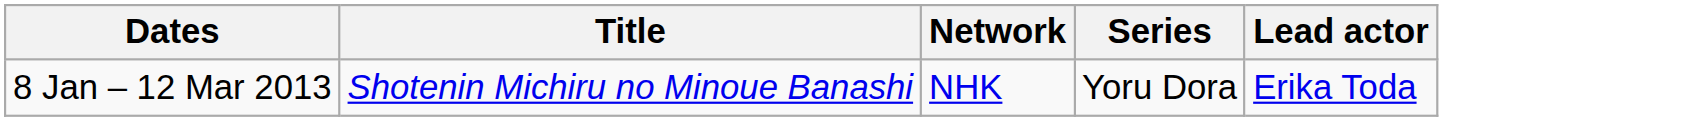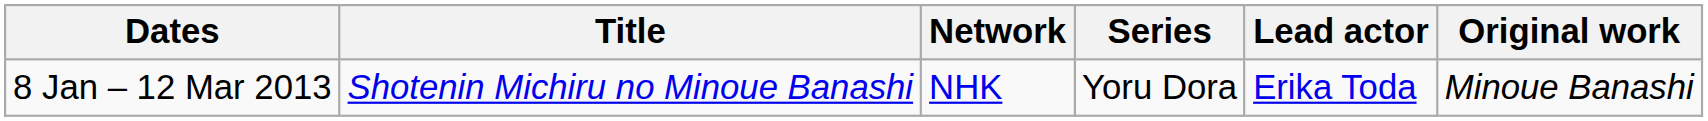 <table class="wikitable">
 <tr>
 <th>Dates</th>
 <th>Title</th>
 <th>Network</th>
 <th>Series</th>
 <th>Lead actor</th>
+<th>Original work</th>
 </tr>
 <tr>
 <td>8 Jan – 12 Mar 2013</td>
 <td><em><a href='#'>Shotenin Michiru no Minoue Banashi</a></em></td>
 <td><a href='#'>NHK</a></td>
 <td>Yoru Dora</td>
 <td><a href='#'>Erika Toda</a></td>
+<td><em>Minoue Banashi</em></td>
 </tr>
 </table>
